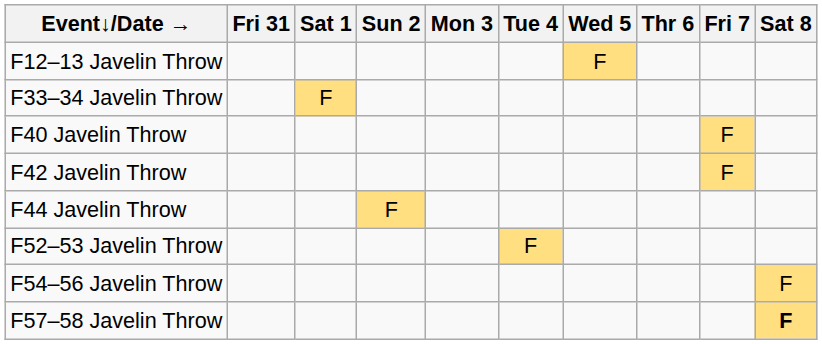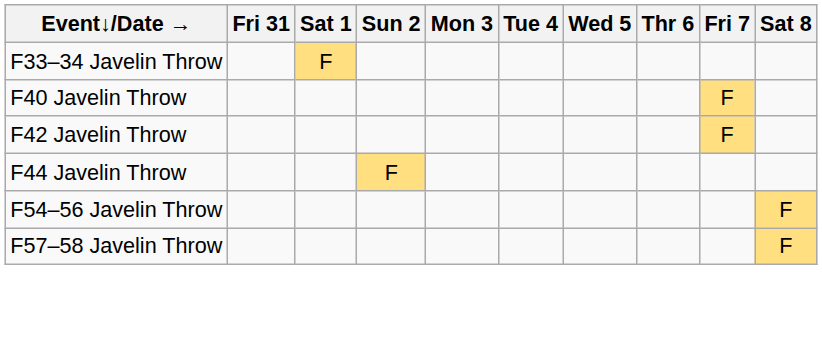 <table class="wikitable" style="margin:0.5em auto; font-size:90%; line-height:1.25em;">
 <tr align="center">
 <th>Event↓/Date →</th>
 <th>Fri 31</th>
 <th>Sat 1</th>
 <th>Sun 2</th>
 <th>Mon 3</th>
 <th>Tue 4</th>
 <th>Wed 5</th>
 <th>Thr 6</th>
 <th>Fri 7</th>
 <th>Sat 8</th>
-</tr>
-<tr align="center">
-<td align="left">F12–13 Javelin Throw</td>
-<td></td>
-<td></td>
-<td></td>
-<td></td>
-<td></td>
-<td bgcolor="#FFDF80">F</td>
-<td></td>
-<td></td>
-<td></td>
 </tr>
 <tr align="center">
 <td align="left">F33–34 Javelin Throw</td>
 <td></td>
 <td bgcolor="#FFDF80">F</td>
 <td></td>
 <td></td>
 <td></td>
 <td></td>
 <td></td>
 <td></td>
 <td></td>
 </tr>
 <tr align="center">
 <td align="left">F40 Javelin Throw</td>
 <td></td>
 <td></td>
 <td></td>
 <td></td>
 <td></td>
 <td></td>
 <td></td>
 <td bgcolor="#FFDF80">F</td>
 <td></td>
 </tr>
 <tr align="center">
 <td align="left">F42 Javelin Throw</td>
 <td></td>
 <td></td>
 <td></td>
 <td></td>
 <td></td>
 <td></td>
 <td></td>
 <td bgcolor="#FFDF80">F</td>
 <td></td>
 </tr>
 <tr align="center">
 <td align="left">F44 Javelin Throw</td>
 <td></td>
 <td></td>
 <td bgcolor="#FFDF80">F</td>
 <td></td>
 <td></td>
 <td></td>
 <td></td>
 <td></td>
 <td></td>
 </tr>
 <tr align="center">
-<td align="left">F52–53 Javelin Throw</td>
-<td></td>
-<td></td>
-<td></td>
-<td></td>
-<td bgcolor="#FFDF80">F</td>
-<td></td>
-<td></td>
-<td></td>
-<td></td>
-</tr>
-<tr align="center">
 <td align="left">F54–56 Javelin Throw</td>
 <td></td>
 <td></td>
 <td></td>
 <td></td>
 <td></td>
 <td></td>
 <td></td>
 <td></td>
 <td bgcolor="#FFDF80">F</td>
 </tr>
 <tr align="center">
 <td align="left">F57–58 Javelin Throw</td>
 <td></td>
 <td></td>
 <td></td>
 <td></td>
 <td></td>
 <td></td>
 <td></td>
 <td></td>
-<td bgcolor="#FFDF80"><strong>F</strong></td>
+<td bgcolor="#FFDF80">F</td>
 </tr>
 </table>
